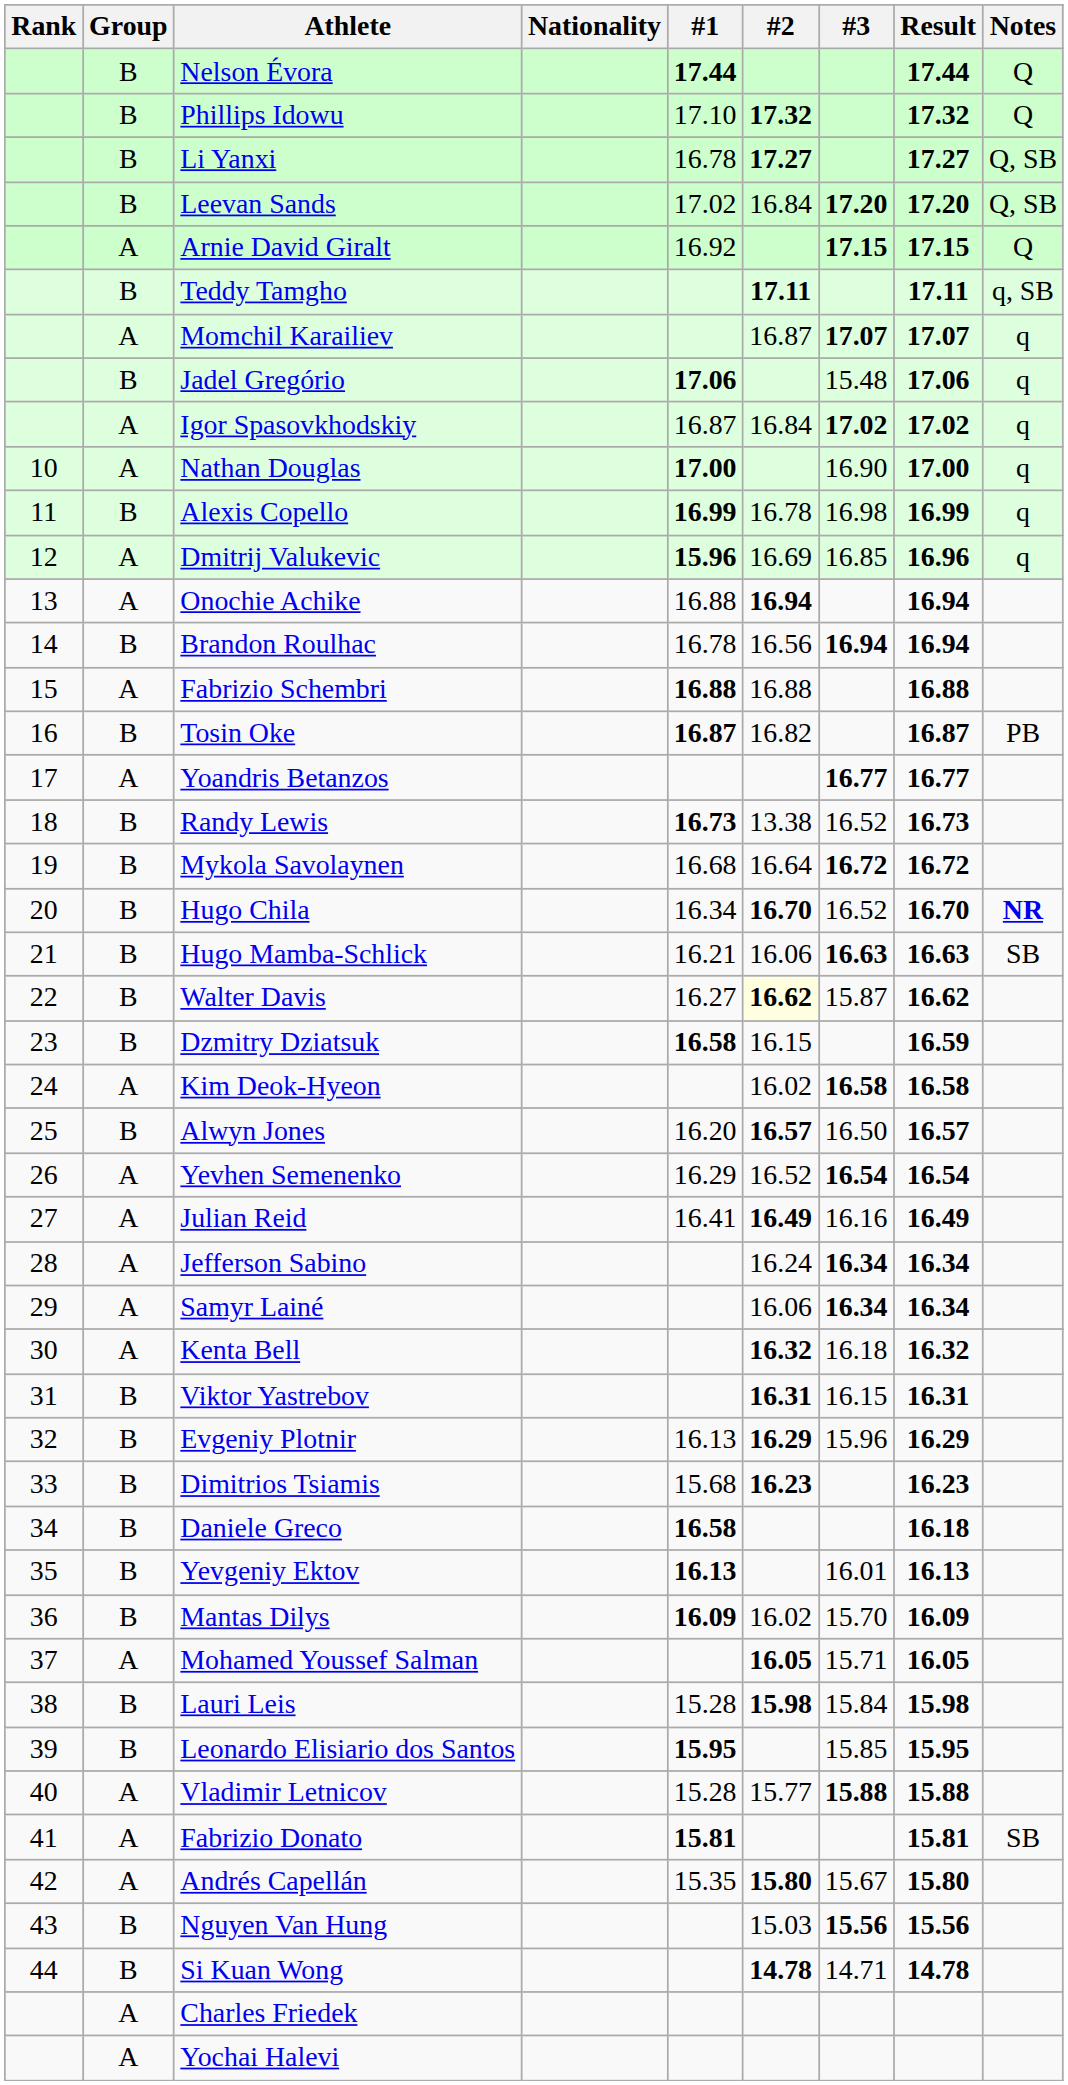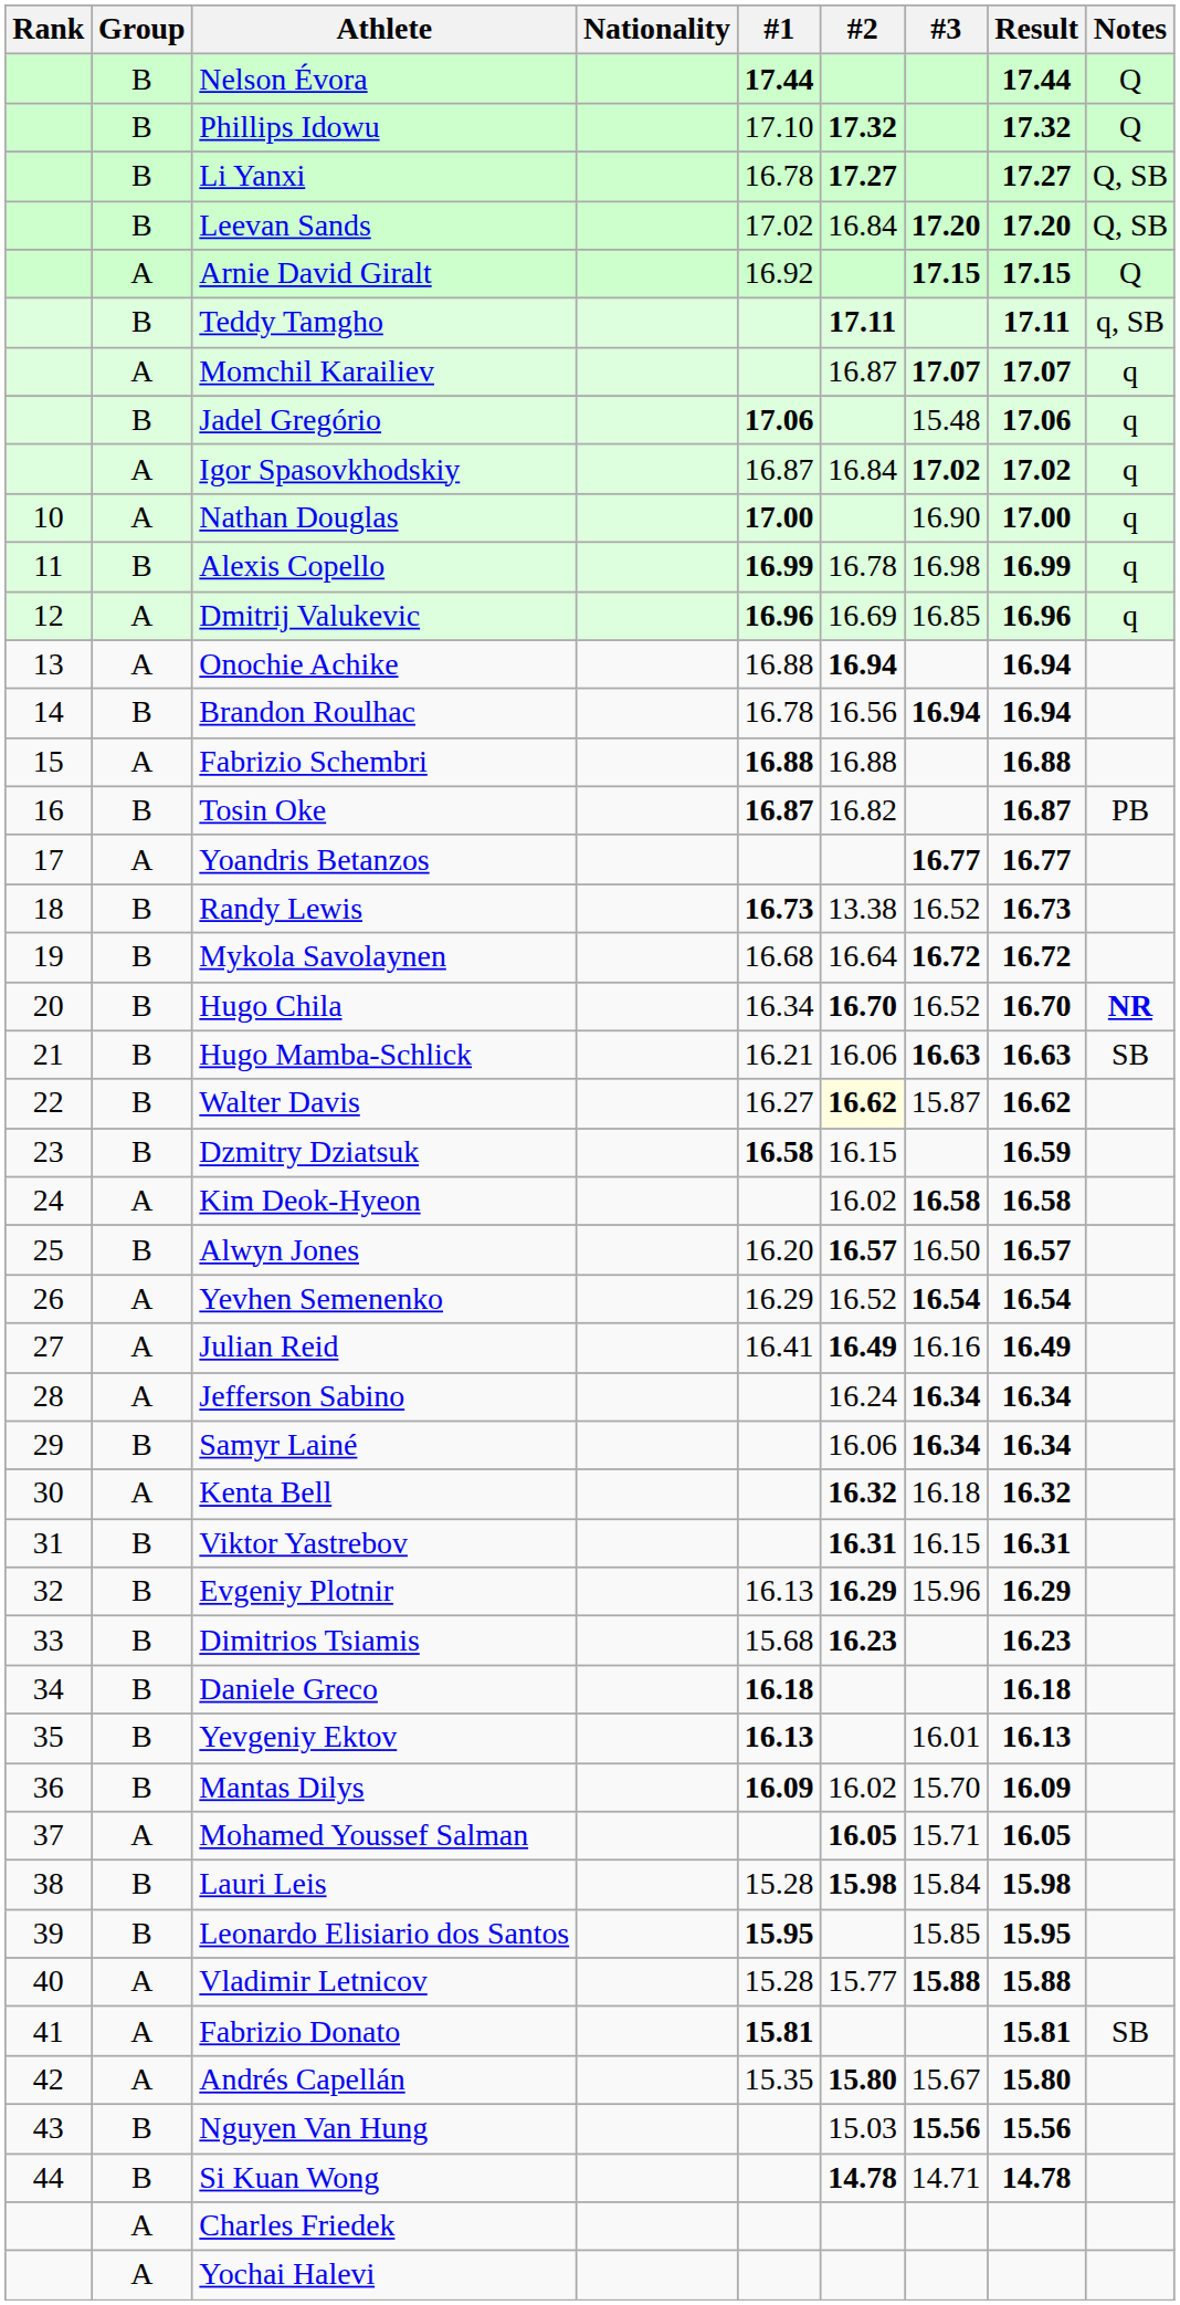 <table class="wikitable sortable" style="text-align:center">
 <tr>
 <th>Rank</th>
 <th>Group</th>
 <th>Athlete</th>
 <th>Nationality</th>
 <th>#1</th>
 <th>#2</th>
 <th>#3</th>
 <th>Result</th>
 <th>Notes</th>
 </tr>
 <tr bgcolor=ccffcc>
 <td></td>
 <td>B</td>
 <td align=left><a href='#'>Nelson Évora</a></td>
 <td align=left></td>
 <td><strong>17.44</strong></td>
 <td></td>
 <td></td>
 <td><strong>17.44</strong></td>
 <td>Q</td>
 </tr>
 <tr bgcolor=ccffcc>
 <td></td>
 <td>B</td>
 <td align=left><a href='#'>Phillips Idowu</a></td>
 <td align=left></td>
 <td>17.10</td>
 <td><strong>17.32</strong></td>
 <td></td>
 <td><strong>17.32</strong></td>
 <td>Q</td>
 </tr>
 <tr bgcolor=ccffcc>
 <td></td>
 <td>B</td>
 <td align=left><a href='#'>Li Yanxi</a></td>
 <td align=left></td>
 <td>16.78</td>
 <td><strong>17.27</strong></td>
 <td></td>
 <td><strong>17.27</strong></td>
 <td>Q, SB</td>
 </tr>
 <tr bgcolor=ccffcc>
 <td></td>
 <td>B</td>
 <td align=left><a href='#'>Leevan Sands</a></td>
 <td align=left></td>
 <td>17.02</td>
 <td>16.84</td>
 <td><strong>17.20</strong></td>
 <td><strong>17.20</strong></td>
 <td>Q, SB</td>
 </tr>
 <tr bgcolor=ccffcc>
 <td></td>
 <td>A</td>
 <td align=left><a href='#'>Arnie David Giralt</a></td>
 <td align=left></td>
 <td>16.92</td>
 <td></td>
 <td><strong>17.15</strong></td>
 <td><strong>17.15</strong></td>
 <td>Q</td>
 </tr>
 <tr bgcolor=ddffdd>
 <td></td>
 <td>B</td>
 <td align=left><a href='#'>Teddy Tamgho</a></td>
 <td align=left></td>
 <td></td>
 <td><strong>17.11</strong></td>
 <td></td>
 <td><strong>17.11</strong></td>
 <td>q, SB</td>
 </tr>
 <tr bgcolor=ddffdd>
 <td></td>
 <td>A</td>
 <td align=left><a href='#'>Momchil Karailiev</a></td>
 <td align=left></td>
 <td></td>
 <td>16.87</td>
 <td><strong>17.07</strong></td>
 <td><strong>17.07</strong></td>
 <td>q</td>
 </tr>
 <tr bgcolor=ddffdd>
 <td></td>
 <td>B</td>
 <td align=left><a href='#'>Jadel Gregório</a></td>
 <td align=left></td>
 <td><strong>17.06</strong></td>
 <td></td>
 <td>15.48</td>
 <td><strong>17.06</strong></td>
 <td>q</td>
 </tr>
 <tr bgcolor=ddffdd>
 <td></td>
 <td>A</td>
 <td align=left><a href='#'>Igor Spasovkhodskiy</a></td>
 <td align=left></td>
 <td>16.87</td>
 <td>16.84</td>
 <td><strong>17.02</strong></td>
 <td><strong>17.02</strong></td>
 <td>q</td>
 </tr>
 <tr bgcolor=ddffdd>
 <td>10</td>
 <td>A</td>
 <td align=left><a href='#'>Nathan Douglas</a></td>
 <td align=left></td>
 <td><strong>17.00</strong></td>
 <td></td>
 <td>16.90</td>
 <td><strong>17.00</strong></td>
 <td>q</td>
 </tr>
 <tr bgcolor=ddffdd>
 <td>11</td>
 <td>B</td>
 <td align=left><a href='#'>Alexis Copello</a></td>
 <td align=left></td>
 <td><strong>16.99</strong></td>
 <td>16.78</td>
 <td>16.98</td>
 <td><strong>16.99</strong></td>
 <td>q</td>
 </tr>
 <tr bgcolor=ddffdd>
 <td>12</td>
 <td>A</td>
 <td align=left><a href='#'>Dmitrij Valukevic</a></td>
 <td align=left></td>
-<td><strong>15.96</strong></td>
+<td><strong>16.96</strong></td>
 <td>16.69</td>
 <td>16.85</td>
 <td><strong>16.96</strong></td>
 <td>q</td>
 </tr>
 <tr>
 <td>13</td>
 <td>A</td>
 <td align=left><a href='#'>Onochie Achike</a></td>
 <td align=left></td>
 <td>16.88</td>
 <td><strong>16.94</strong></td>
 <td></td>
 <td><strong>16.94</strong></td>
 <td></td>
 </tr>
 <tr>
 <td>14</td>
 <td>B</td>
 <td align=left><a href='#'>Brandon Roulhac</a></td>
 <td align=left></td>
 <td>16.78</td>
 <td>16.56</td>
 <td><strong>16.94</strong></td>
 <td><strong>16.94</strong></td>
 <td></td>
 </tr>
 <tr>
 <td>15</td>
 <td>A</td>
 <td align=left><a href='#'>Fabrizio Schembri</a></td>
 <td align=left></td>
 <td><strong>16.88</strong></td>
 <td>16.88</td>
 <td></td>
 <td><strong>16.88</strong></td>
 <td></td>
 </tr>
 <tr>
 <td>16</td>
 <td>B</td>
 <td align=left><a href='#'>Tosin Oke</a></td>
 <td align=left></td>
 <td><strong>16.87</strong></td>
 <td>16.82</td>
 <td></td>
 <td><strong>16.87</strong></td>
 <td>PB</td>
 </tr>
 <tr>
 <td>17</td>
 <td>A</td>
 <td align=left><a href='#'>Yoandris Betanzos</a></td>
 <td align=left></td>
 <td></td>
 <td></td>
 <td><strong>16.77</strong></td>
 <td><strong>16.77</strong></td>
 <td></td>
 </tr>
 <tr>
 <td>18</td>
 <td>B</td>
 <td align=left><a href='#'>Randy Lewis</a></td>
 <td align=left></td>
 <td><strong>16.73</strong></td>
 <td>13.38</td>
 <td>16.52</td>
 <td><strong>16.73</strong></td>
 <td></td>
 </tr>
 <tr>
 <td>19</td>
 <td>B</td>
 <td align=left><a href='#'>Mykola Savolaynen</a></td>
 <td align=left></td>
 <td>16.68</td>
 <td>16.64</td>
 <td><strong>16.72</strong></td>
 <td><strong>16.72</strong></td>
 <td></td>
 </tr>
 <tr>
 <td>20</td>
 <td>B</td>
 <td align=left><a href='#'>Hugo Chila</a></td>
 <td align=left></td>
 <td>16.34</td>
 <td><strong>16.70</strong></td>
 <td>16.52</td>
 <td><strong>16.70</strong></td>
 <td><strong><a href='#'>NR</a></strong></td>
 </tr>
 <tr>
 <td>21</td>
 <td>B</td>
 <td align=left><a href='#'>Hugo Mamba-Schlick</a></td>
 <td align=left></td>
 <td>16.21</td>
 <td>16.06</td>
 <td><strong>16.63</strong></td>
 <td><strong>16.63</strong></td>
 <td>SB</td>
 </tr>
 <tr>
 <td>22</td>
 <td>B</td>
 <td align=left><a href='#'>Walter Davis</a></td>
 <td align=left></td>
 <td>16.27</td>
 <td style="background: lightyellow;"><strong>16.62</strong></td>
 <td>15.87</td>
 <td><strong>16.62</strong></td>
 <td></td>
 </tr>
 <tr>
 <td>23</td>
 <td>B</td>
 <td align=left><a href='#'>Dzmitry Dziatsuk</a></td>
 <td align=left></td>
 <td><strong>16.58</strong></td>
 <td>16.15</td>
 <td></td>
 <td><strong>16.59</strong></td>
 <td></td>
 </tr>
 <tr>
 <td>24</td>
 <td>A</td>
 <td align=left><a href='#'>Kim Deok-Hyeon</a></td>
 <td align=left></td>
 <td></td>
 <td>16.02</td>
 <td><strong>16.58</strong></td>
 <td><strong>16.58</strong></td>
 <td></td>
 </tr>
 <tr>
 <td>25</td>
 <td>B</td>
 <td align=left><a href='#'>Alwyn Jones</a></td>
 <td align=left></td>
 <td>16.20</td>
 <td><strong>16.57</strong></td>
 <td>16.50</td>
 <td><strong>16.57</strong></td>
 <td></td>
 </tr>
 <tr>
 <td>26</td>
 <td>A</td>
 <td align=left><a href='#'>Yevhen Semenenko</a></td>
 <td align=left></td>
 <td>16.29</td>
 <td>16.52</td>
 <td><strong>16.54</strong></td>
 <td><strong>16.54</strong></td>
 <td></td>
 </tr>
 <tr>
 <td>27</td>
 <td>A</td>
 <td align=left><a href='#'>Julian Reid</a></td>
 <td align=left></td>
 <td>16.41</td>
 <td><strong>16.49</strong></td>
 <td>16.16</td>
 <td><strong>16.49</strong></td>
 <td></td>
 </tr>
 <tr>
 <td>28</td>
 <td>A</td>
 <td align=left><a href='#'>Jefferson Sabino</a></td>
 <td align=left></td>
 <td></td>
 <td>16.24</td>
 <td><strong>16.34</strong></td>
 <td><strong>16.34</strong></td>
 <td></td>
 </tr>
 <tr>
 <td>29</td>
-<td>A</td>
+<td>B</td>
 <td align=left><a href='#'>Samyr Lainé</a></td>
 <td align=left></td>
 <td></td>
 <td>16.06</td>
 <td><strong>16.34</strong></td>
 <td><strong>16.34</strong></td>
 <td></td>
 </tr>
 <tr>
 <td>30</td>
 <td>A</td>
 <td align=left><a href='#'>Kenta Bell</a></td>
 <td align=left></td>
 <td></td>
 <td><strong>16.32</strong></td>
 <td>16.18</td>
 <td><strong>16.32</strong></td>
 <td></td>
 </tr>
 <tr>
 <td>31</td>
 <td>B</td>
 <td align=left><a href='#'>Viktor Yastrebov</a></td>
 <td align=left></td>
 <td></td>
 <td><strong>16.31</strong></td>
 <td>16.15</td>
 <td><strong>16.31</strong></td>
 <td></td>
 </tr>
 <tr>
 <td>32</td>
 <td>B</td>
 <td align=left><a href='#'>Evgeniy Plotnir</a></td>
 <td align=left></td>
 <td>16.13</td>
 <td><strong>16.29</strong></td>
 <td>15.96</td>
 <td><strong>16.29</strong></td>
 <td></td>
 </tr>
 <tr>
 <td>33</td>
 <td>B</td>
 <td align=left><a href='#'>Dimitrios Tsiamis</a></td>
 <td align=left></td>
 <td>15.68</td>
 <td><strong>16.23</strong></td>
 <td></td>
 <td><strong>16.23</strong></td>
 <td></td>
 </tr>
 <tr>
 <td>34</td>
 <td>B</td>
 <td align=left><a href='#'>Daniele Greco</a></td>
 <td align=left></td>
-<td><strong>16.58</strong></td>
+<td><strong>16.18</strong></td>
 <td></td>
 <td></td>
 <td><strong>16.18</strong></td>
 <td></td>
 </tr>
 <tr>
 <td>35</td>
 <td>B</td>
 <td align=left><a href='#'>Yevgeniy Ektov</a></td>
 <td align=left></td>
 <td><strong>16.13</strong></td>
 <td></td>
 <td>16.01</td>
 <td><strong>16.13</strong></td>
 <td></td>
 </tr>
 <tr>
 <td>36</td>
 <td>B</td>
 <td align=left><a href='#'>Mantas Dilys</a></td>
 <td align=left></td>
 <td><strong>16.09</strong></td>
 <td>16.02</td>
 <td>15.70</td>
 <td><strong>16.09</strong></td>
 <td></td>
 </tr>
 <tr>
 <td>37</td>
 <td>A</td>
 <td align=left><a href='#'>Mohamed Youssef Salman</a></td>
 <td align=left></td>
 <td></td>
 <td><strong>16.05</strong></td>
 <td>15.71</td>
 <td><strong>16.05</strong></td>
 <td></td>
 </tr>
 <tr>
 <td>38</td>
 <td>B</td>
 <td align=left><a href='#'>Lauri Leis</a></td>
 <td align=left></td>
 <td>15.28</td>
 <td><strong>15.98</strong></td>
 <td>15.84</td>
 <td><strong>15.98</strong></td>
 <td></td>
 </tr>
 <tr>
 <td>39</td>
 <td>B</td>
 <td align=left><a href='#'>Leonardo Elisiario dos Santos</a></td>
 <td align=left></td>
 <td><strong>15.95</strong></td>
 <td></td>
 <td>15.85</td>
 <td><strong>15.95</strong></td>
 <td></td>
 </tr>
 <tr>
 <td>40</td>
 <td>A</td>
 <td align=left><a href='#'>Vladimir Letnicov</a></td>
 <td align=left></td>
 <td>15.28</td>
 <td>15.77</td>
 <td><strong>15.88</strong></td>
 <td><strong>15.88</strong></td>
 <td></td>
 </tr>
 <tr>
 <td>41</td>
 <td>A</td>
 <td align=left><a href='#'>Fabrizio Donato</a></td>
 <td align=left></td>
 <td><strong>15.81</strong></td>
 <td></td>
 <td></td>
 <td><strong>15.81</strong></td>
 <td>SB</td>
 </tr>
 <tr>
 <td>42</td>
 <td>A</td>
 <td align=left><a href='#'>Andrés Capellán</a></td>
 <td align=left></td>
 <td>15.35</td>
 <td><strong>15.80</strong></td>
 <td>15.67</td>
 <td><strong>15.80</strong></td>
 <td></td>
 </tr>
 <tr>
 <td>43</td>
 <td>B</td>
 <td align=left><a href='#'>Nguyen Van Hung</a></td>
 <td align=left></td>
 <td></td>
 <td>15.03</td>
 <td><strong>15.56</strong></td>
 <td><strong>15.56</strong></td>
 <td></td>
 </tr>
 <tr>
 <td>44</td>
 <td>B</td>
 <td align=left><a href='#'>Si Kuan Wong</a></td>
 <td align=left></td>
 <td></td>
 <td><strong>14.78</strong></td>
 <td>14.71</td>
 <td><strong>14.78</strong></td>
 <td></td>
 </tr>
 <tr>
 <td></td>
 <td>A</td>
 <td align=left><a href='#'>Charles Friedek</a></td>
 <td align=left></td>
 <td></td>
 <td></td>
 <td></td>
 <td><strong></strong></td>
 <td></td>
 </tr>
 <tr>
 <td></td>
 <td>A</td>
 <td align=left><a href='#'>Yochai Halevi</a></td>
 <td align=left></td>
 <td></td>
 <td></td>
 <td></td>
 <td><strong></strong></td>
 <td></td>
 </tr>
 </table>
